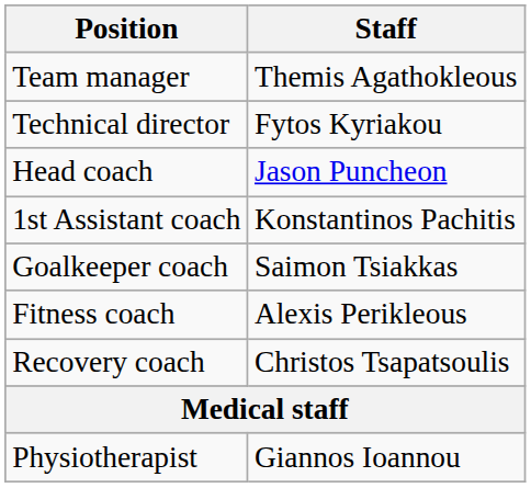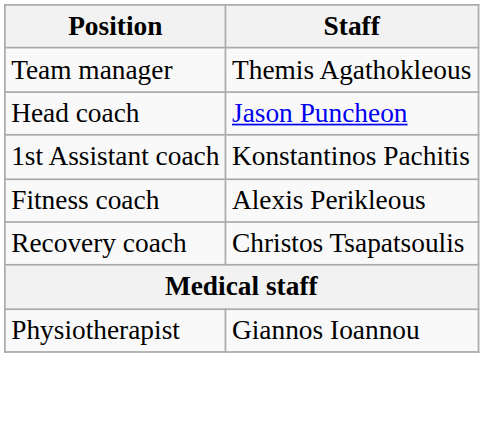 <table class="wikitable" style="text-align: center">
 <tr>
 <th align=left>Position</th>
 <th align=left>Staff</th>
 </tr>
 <tr>
 <td align=left>Team manager</td>
 <td align=left> Themis Agathokleous</td>
 </tr>
 <tr>
-<td align=left>Technical director</td>
-<td align=left> Fytos Kyriakou</td>
-</tr>
-<tr>
 <td align=left>Head coach</td>
 <td align=left> <a href='#'>Jason Puncheon</a></td>
 </tr>
 <tr>
 <td align=left>1st Assistant coach</td>
 <td align=left> Konstantinos Pachitis</td>
-</tr>
-<tr>
-<td align=left>Goalkeeper coach</td>
-<td align=left> Saimon Tsiakkas</td>
 </tr>
 <tr>
 <td align=left>Fitness coach</td>
 <td align=left> Alexis Perikleous</td>
 </tr>
 <tr>
 <td align=left>Recovery coach</td>
 <td align=left> Christos Tsapatsoulis</td>
 </tr>
 <tr>
 <th colspan="2">Medical staff</th>
 </tr>
 <tr>
 <td align=left>Physiotherapist</td>
 <td align=left> Giannos Ioannou</td>
 </tr>
 </table>
